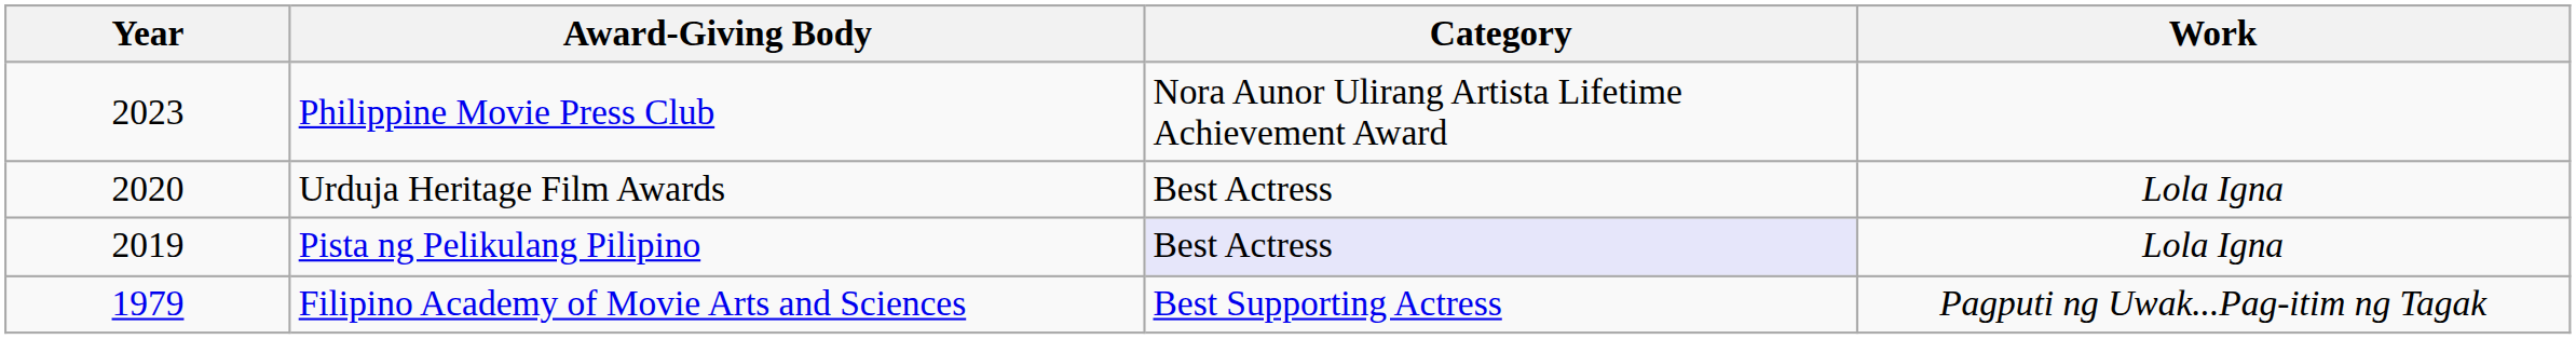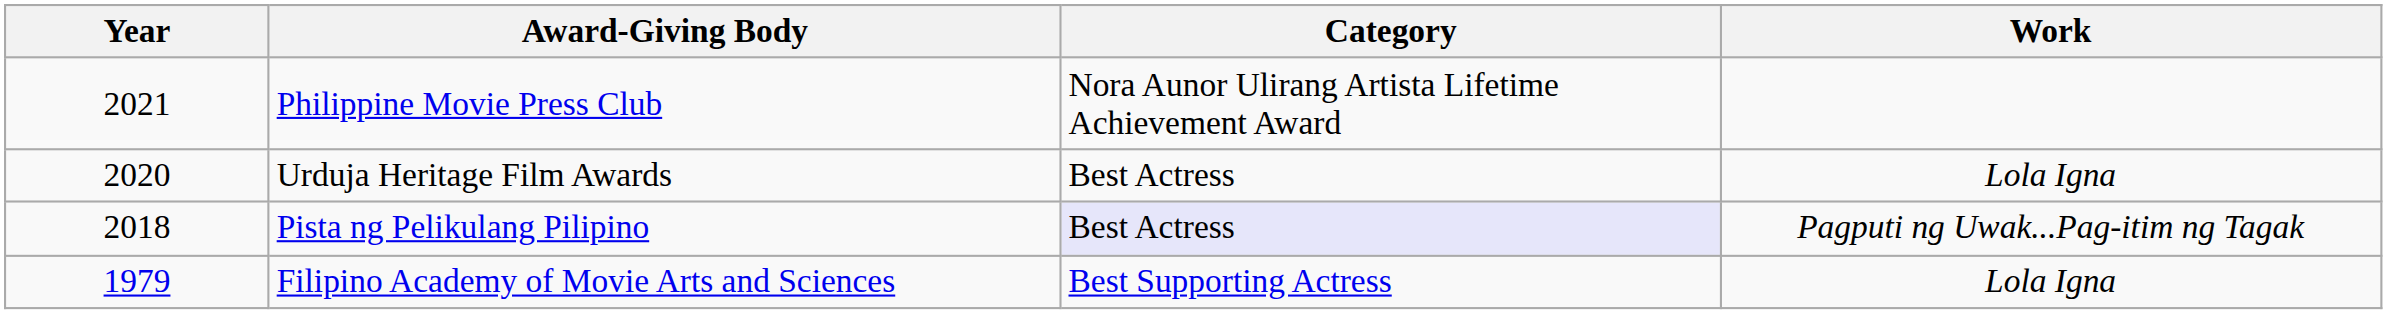 <table width="90%" class="wikitable sortable">
 <tr>
 <th width="10%">Year</th>
 <th width="30%">Award-Giving Body</th>
 <th width="25%">Category</th>
 <th width="25%">Work</th>
 </tr>
 <tr>
-<td rowspan="1" align="center">2023</td>
+<td rowspan="1" align="center">2021</td>
 <td rowspan="1" align="left"><a href='#'>Philippine Movie Press Club</a></td>
 <td align="left">Nora Aunor Ulirang Artista Lifetime Achievement Award</td>
 <td align="center"></td>
 </tr>
 <tr>
 <td rowspan="1" align="center">2020</td>
 <td rowspan="1" align="left">Urduja Heritage Film Awards</td>
 <td align="left">Best Actress</td>
 <td align="center"><em>Lola Igna</em></td>
 </tr>
 <tr>
-<td rowspan="1" align="center">2019</td>
+<td rowspan="1" align="center">2018</td>
 <td rowspan="1" align="left"><a href='#'>Pista ng Pelikulang Pilipino</a></td>
 <td align="left" style="background: lavender;">Best Actress</td>
-<td align="center"><em>Lola Igna</em></td>
+<td align="center"><em>Pagputi ng Uwak...Pag-itim ng Tagak</em></td>
 </tr>
 <tr>
 <td rowspan="1" align="center"><a href='#'>1979</a></td>
 <td rowspan="1" align="left"><a href='#'>Filipino Academy of Movie Arts and Sciences</a></td>
 <td align="left"><a href='#'>Best Supporting Actress</a></td>
-<td align="center"><em>Pagputi ng Uwak...Pag-itim ng Tagak</em></td>
+<td align="center"><em>Lola Igna</em></td>
 </tr>
 </table>
